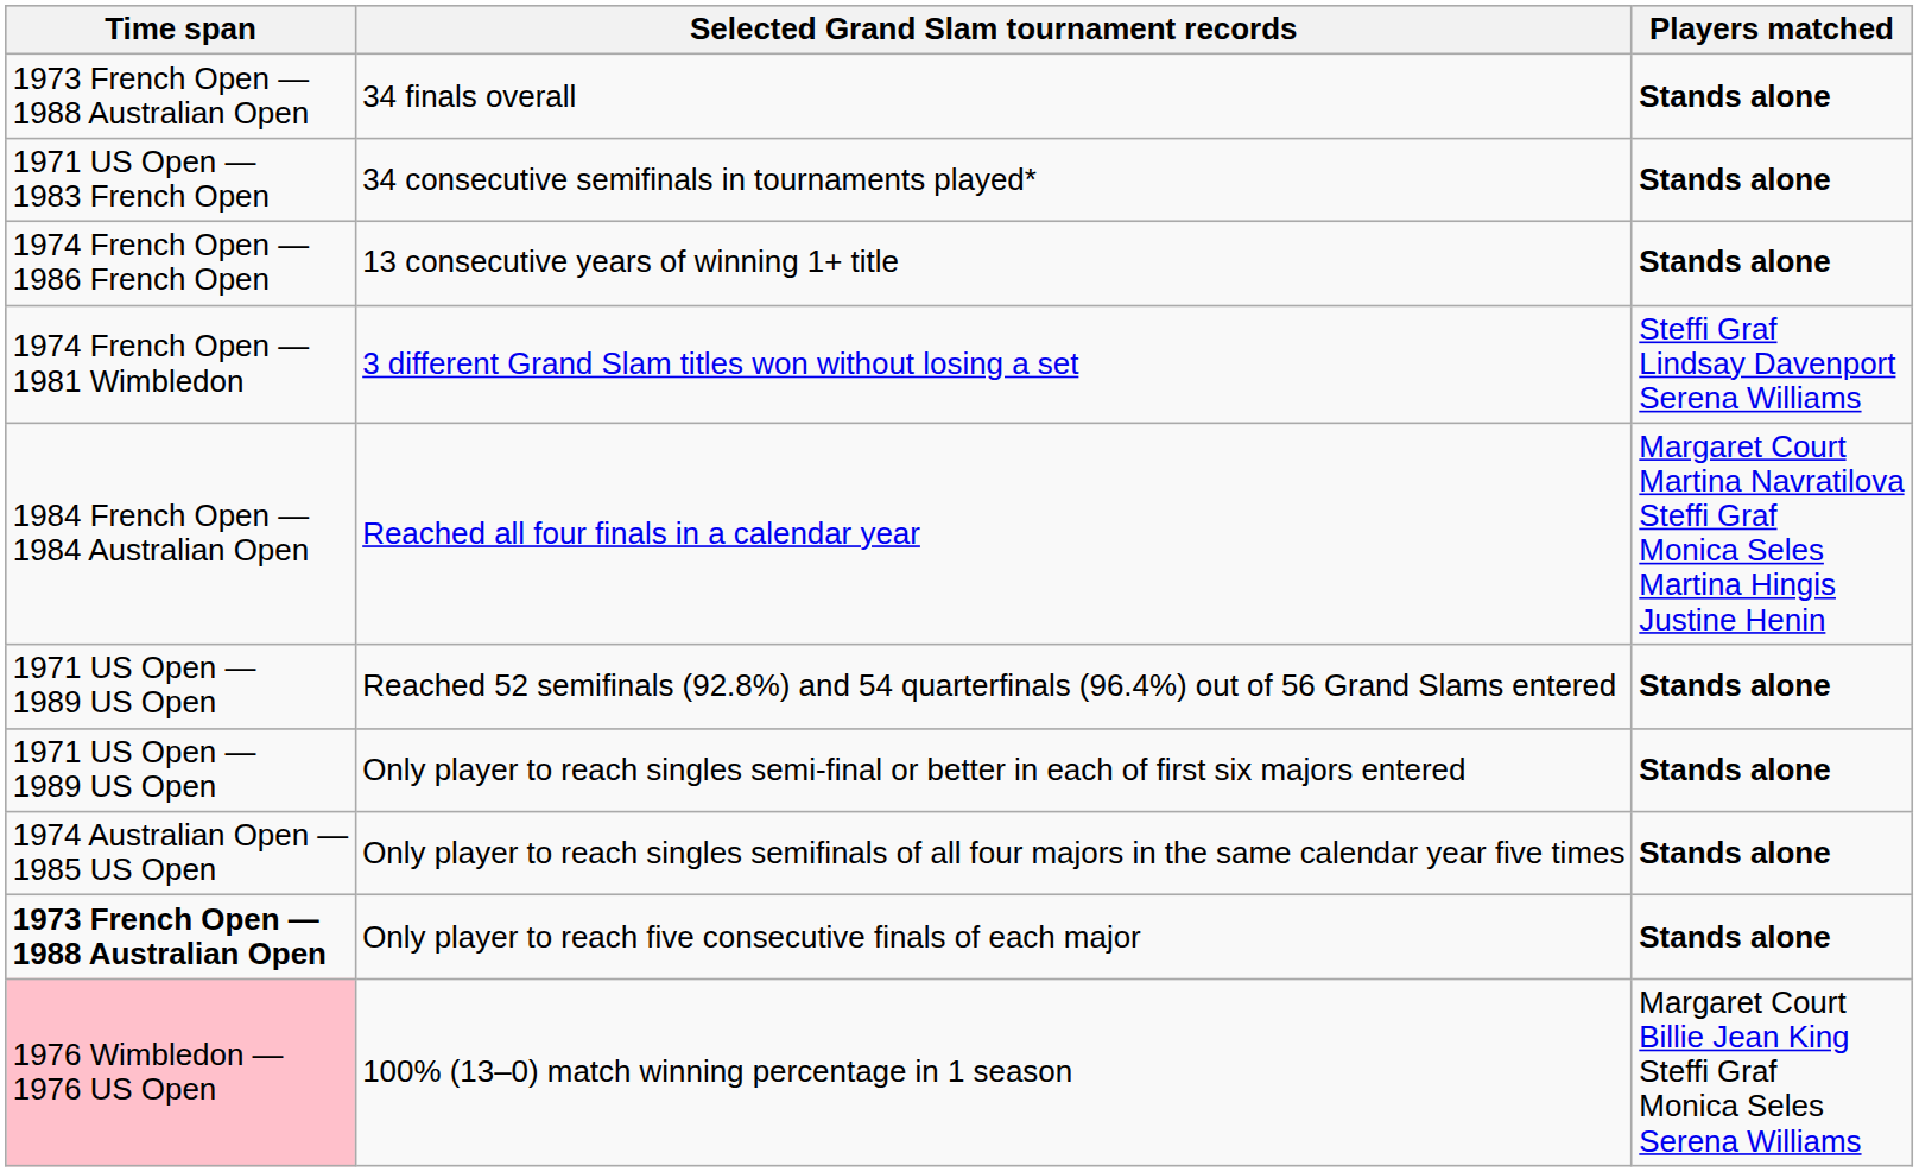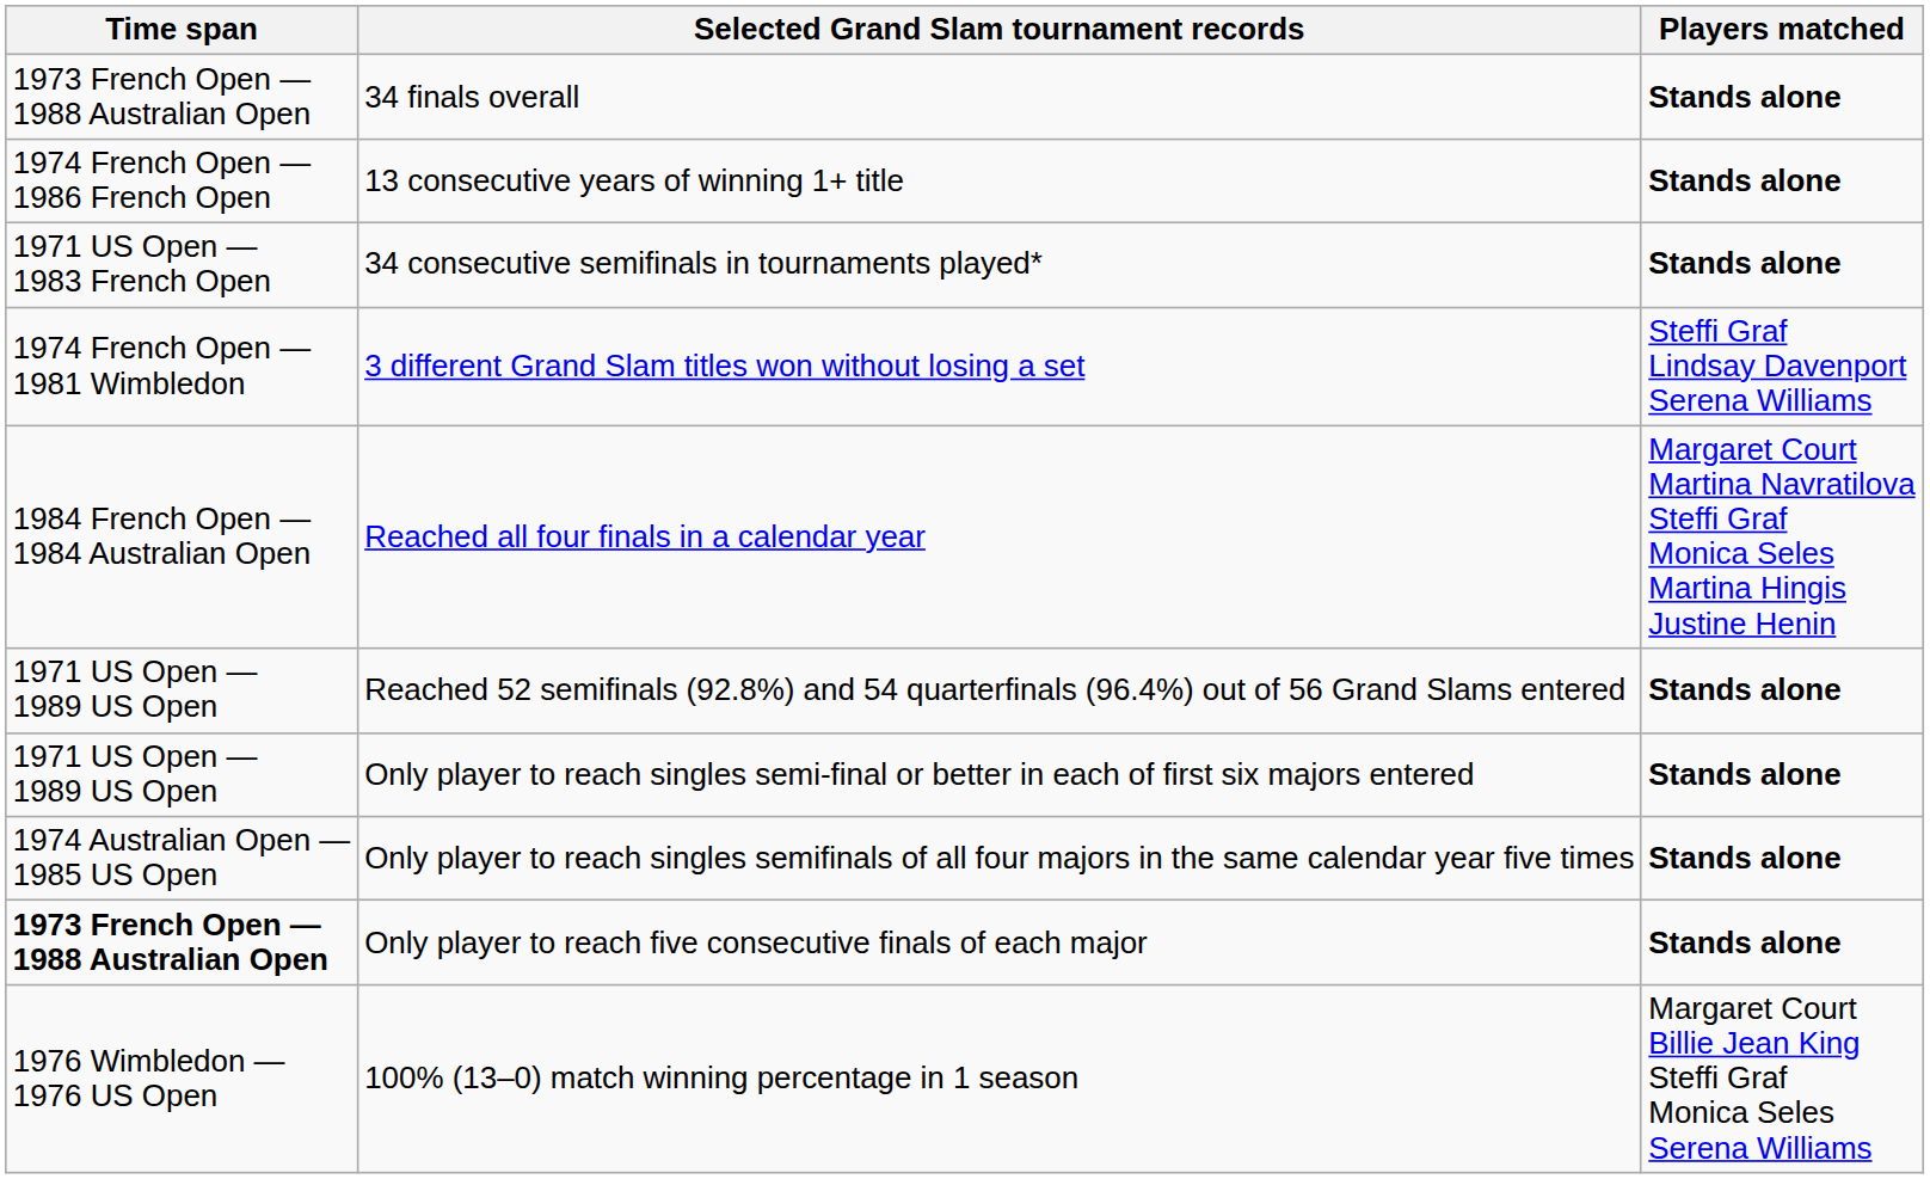 <table class="wikitable collapsible collapsed">
 <tr>
 <th>Time span</th>
 <th>Selected Grand Slam tournament records</th>
 <th>Players matched</th>
 </tr>
 <tr>
 <td>1973 French Open —<br> 1988 Australian Open</td>
 <td>34 finals overall</td>
 <td><strong>Stands alone</strong></td>
 </tr>
 <tr>
-<td>1971 US Open —<br> 1983 French Open</td>
-<td>34 consecutive semifinals in tournaments played*</td>
+<td>1974 French Open —<br> 1986 French Open</td>
+<td>13 consecutive years of winning 1+ title</td>
 <td><strong>Stands alone</strong></td>
 </tr>
 <tr>
-<td>1974 French Open —<br> 1986 French Open</td>
-<td>13 consecutive years of winning 1+ title</td>
+<td>1971 US Open —<br> 1983 French Open</td>
+<td>34 consecutive semifinals in tournaments played*</td>
 <td><strong>Stands alone</strong></td>
 </tr>
 <tr>
 <td>1974 French Open —<br> 1981 Wimbledon</td>
 <td><a href='#'>3 different Grand Slam titles won without losing a set</a></td>
 <td><a href='#'>Steffi Graf</a><br><a href='#'>Lindsay Davenport</a><br><a href='#'>Serena Williams</a></td>
 </tr>
 <tr>
 <td>1984 French Open —<br> 1984 Australian Open</td>
 <td><a href='#'>Reached all four finals in a calendar year</a></td>
 <td><a href='#'>Margaret Court</a><br><a href='#'>Martina Navratilova</a><br><a href='#'>Steffi Graf</a><br><a href='#'>Monica Seles</a><br><a href='#'>Martina Hingis</a><br><a href='#'>Justine Henin</a></td>
 </tr>
 <tr>
 <td>1971 US Open —<br> 1989 US Open</td>
 <td>Reached 52 semifinals (92.8%) and 54 quarterfinals (96.4%) out of 56 Grand Slams entered</td>
 <td><strong>Stands alone</strong></td>
 </tr>
 <tr>
 <td>1971 US Open —<br> 1989 US Open</td>
 <td>Only player to reach singles semi-final or better in each of first six majors entered</td>
 <td><strong>Stands alone</strong></td>
 </tr>
 <tr>
 <td>1974 Australian Open —<br> 1985 US Open</td>
 <td>Only player to reach singles semifinals of all four majors in the same calendar year five times</td>
 <td><strong>Stands alone</strong></td>
 </tr>
 <tr>
 <td><strong>1973 French Open —<br> 1988 Australian Open</strong></td>
 <td>Only player to reach five consecutive finals of each major</td>
 <td><strong>Stands alone</strong></td>
 </tr>
 <tr>
-<td style="background: pink;">1976 Wimbledon —<br> 1976 US Open</td>
+<td>1976 Wimbledon —<br> 1976 US Open</td>
 <td>100% (13–0) match winning percentage in 1 season</td>
 <td>Margaret Court<br><a href='#'>Billie Jean King</a><br>Steffi Graf<br>Monica Seles<br><a href='#'>Serena Williams</a></td>
 </tr>
 </table>
